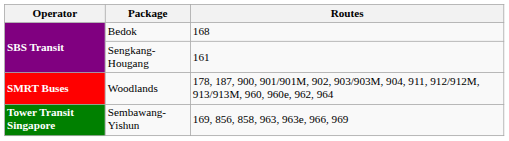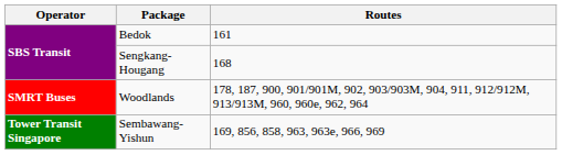 <table class="wikitable" style="font-size:85%; text-align: left">
 <tr>
 <th>Operator</th>
 <th>Package</th>
 <th>Routes</th>
 </tr>
 <tr>
 <td rowspan=2 style="background-color:#800080; color: white"><strong>SBS Transit</strong></td>
 <td>Bedok</td>
-<td>168</td>
+<td>161</td>
 </tr>
 <tr>
 <td>Sengkang-Hougang</td>
-<td>161</td>
+<td>168</td>
 </tr>
 <tr>
 <td style="background-color:#FF0000; color: white"><strong>SMRT Buses</strong></td>
 <td>Woodlands</td>
 <td>178, 187, 900, 901/901M, 902, 903/903M, 904, 911, 912/912M, 913/913M, 960, 960e, 962, 964</td>
 </tr>
 <tr>
 <td style="background-color:#008000; color: white"><strong>Tower Transit Singapore</strong></td>
 <td>Sembawang-Yishun</td>
 <td>169, 856, 858, 963, 963e, 966, 969</td>
 </tr>
 </table>
